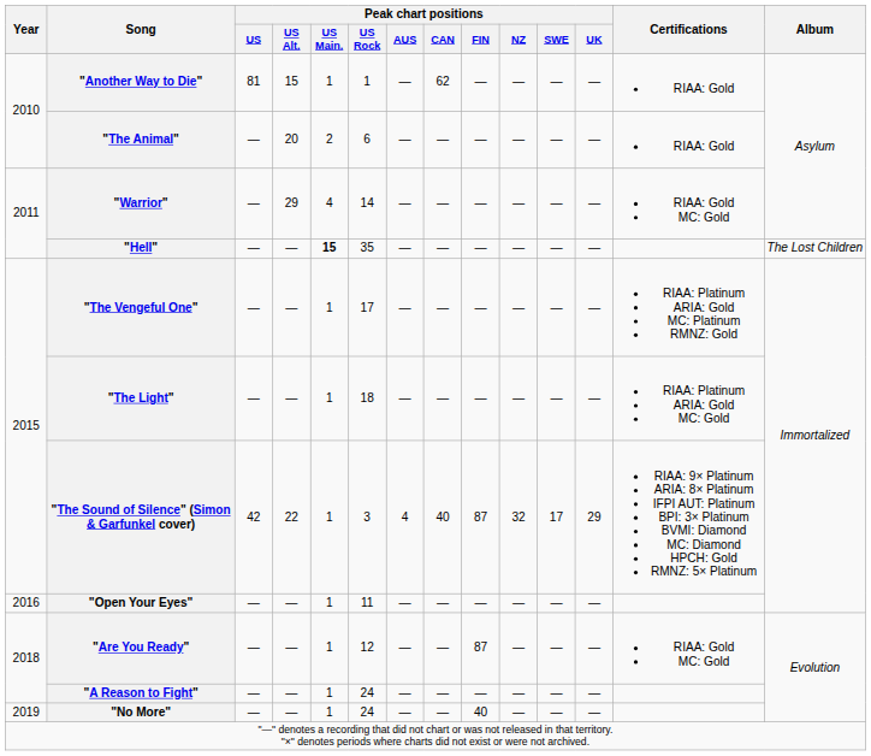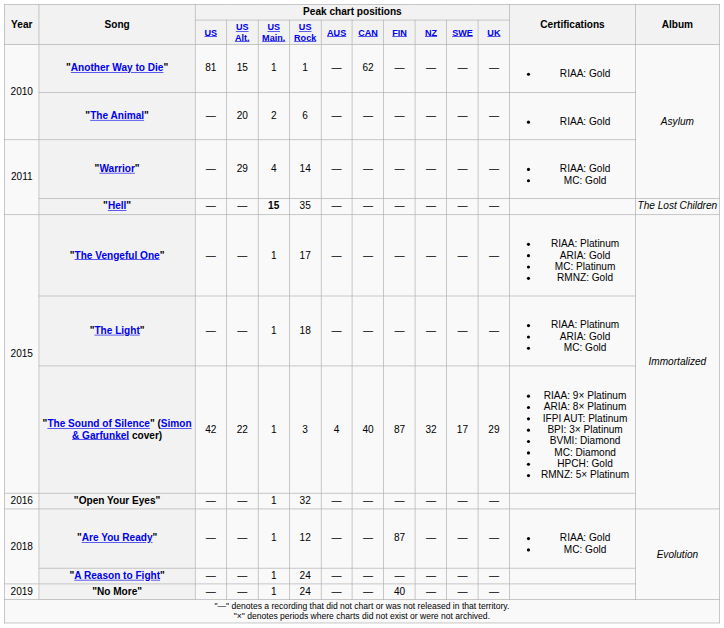 <table class="wikitable plainrowheaders" style="text-align:center;">
 <tr>
 <th scope="col" style="width:3em;" rowspan="2">Year</th>
 <th scope="col" rowspan="2" style="width:15em;">Song</th>
 <th scope="col" colspan="10">Peak chart positions</th>
 <th scope="col" rowspan="2" style="width:12em;">Certifications</th>
 <th scope="col" rowspan="2">Album</th>
 </tr>
 <tr>
 <th scope="col" style="width:3em;font-size:90%;"><a href='#'>US</a><br></th>
 <th scope="col" style="width:3em;font-size:90%;"><a href='#'>US<br>Alt.</a><br></th>
 <th scope="col" style="width:3em;font-size:90%;"><a href='#'>US<br>Main.</a><br></th>
 <th scope="col" style="width:3em;font-size:90%;"><a href='#'>US<br>Rock</a><br></th>
 <th scope="col" style="width:3em;font-size:90%;"><a href='#'>AUS</a><br></th>
 <th scope="col" style="width:3em;font-size:90%;"><a href='#'>CAN</a><br></th>
 <th scope="col" style="width:3em;font-size:90%;"><a href='#'>FIN</a><br></th>
 <th scope="col" style="width:3em;font-size:90%;"><a href='#'>NZ</a><br></th>
 <th scope="col" style="width:3em;font-size:90%;"><a href='#'>SWE</a><br></th>
 <th scope="col" style="width:3em;font-size:90%;"><a href='#'>UK</a><br></th>
 </tr>
 <tr>
 <td rowspan="2">2010</td>
 <th scope="row">"<a href='#'>Another Way to Die</a>"</th>
 <td>81</td>
 <td>15</td>
 <td>1</td>
 <td>1</td>
 <td>—</td>
 <td>62</td>
 <td>—</td>
 <td>—</td>
 <td>—</td>
 <td>—</td>
 <td><br><ul><li>RIAA: Gold</li></ul></td>
 <td rowspan="3"><em>Asylum</em></td>
 </tr>
 <tr>
 <th scope="row">"<a href='#'>The Animal</a>"</th>
 <td>—</td>
 <td>20</td>
 <td>2</td>
 <td>6</td>
 <td>—</td>
 <td>—</td>
 <td>—</td>
 <td>—</td>
 <td>—</td>
 <td>—</td>
 <td><br><ul><li>RIAA: Gold</li></ul></td>
 </tr>
 <tr>
 <td rowspan="2">2011</td>
 <th scope="row">"<a href='#'>Warrior</a>"</th>
 <td>—</td>
 <td>29</td>
 <td>4</td>
 <td>14</td>
 <td>—</td>
 <td>—</td>
 <td>—</td>
 <td>—</td>
 <td>—</td>
 <td>—</td>
 <td><br><ul><li>RIAA: Gold</li><li>MC: Gold</li></ul></td>
 </tr>
 <tr>
 <th scope="row">"<a href='#'>Hell</a>"</th>
 <td>—</td>
 <td>—</td>
 <td><strong>15</strong></td>
 <td>35</td>
 <td>—</td>
 <td>—</td>
 <td>—</td>
 <td>—</td>
 <td>—</td>
 <td>—</td>
 <td></td>
 <td><em>The Lost Children</em></td>
 </tr>
 <tr>
 <td rowspan="3">2015</td>
 <th scope="row">"<a href='#'>The Vengeful One</a>"</th>
 <td>—</td>
 <td>—</td>
 <td>1</td>
 <td>17</td>
 <td>—</td>
 <td>—</td>
 <td>—</td>
 <td>—</td>
 <td>—</td>
 <td>—</td>
 <td><br><ul><li>RIAA: Platinum</li><li>ARIA: Gold</li><li>MC: Platinum</li><li>RMNZ: Gold</li></ul></td>
 <td rowspan="4"><em>Immortalized</em></td>
 </tr>
 <tr>
 <th scope="row">"<a href='#'>The Light</a>"</th>
 <td>—</td>
 <td>—</td>
 <td>1</td>
 <td>18</td>
 <td>—</td>
 <td>—</td>
 <td>—</td>
 <td>—</td>
 <td>—</td>
 <td>—</td>
 <td><br><ul><li>RIAA: Platinum</li><li>ARIA: Gold</li><li>MC: Gold</li></ul></td>
 </tr>
 <tr>
 <th scope="row">"<a href='#'>The Sound of Silence</a>" <span>(<a href='#'>Simon & Garfunkel</a> cover)</span></th>
 <td>42</td>
 <td>22</td>
 <td>1</td>
 <td>3</td>
 <td>4</td>
 <td>40</td>
 <td>87</td>
 <td>32</td>
 <td>17<br></td>
 <td>29</td>
 <td><br><ul><li>RIAA: 9× Platinum</li><li>ARIA: 8× Platinum</li><li>IFPI AUT: Platinum</li><li>BPI: 3× Platinum</li><li>BVMI: Diamond</li><li>MC: Diamond</li><li>HPCH: Gold</li><li>RMNZ: 5× Platinum</li></ul></td>
 </tr>
 <tr>
 <td>2016</td>
 <th scope="row">"Open Your Eyes"</th>
 <td>—</td>
 <td>—</td>
 <td>1</td>
-<td>11</td>
+<td>32</td>
 <td>—</td>
 <td>—</td>
 <td>—</td>
 <td>—</td>
 <td>—</td>
 <td>—</td>
 <td></td>
 </tr>
 <tr>
 <td rowspan="2">2018</td>
 <th scope="row">"<a href='#'>Are You Ready</a>"</th>
 <td>—</td>
 <td>—</td>
 <td>1</td>
 <td>12</td>
 <td>—</td>
 <td>—</td>
 <td>87</td>
 <td>—</td>
 <td>—</td>
 <td>—</td>
 <td><br><ul><li>RIAA: Gold</li><li>MC: Gold</li></ul></td>
 <td rowspan="3"><em>Evolution</em></td>
 </tr>
 <tr>
 <th scope="row">"<a href='#'>A Reason to Fight</a>"</th>
 <td>—</td>
 <td>—</td>
 <td>1</td>
 <td>24</td>
 <td>—</td>
 <td>—</td>
 <td>—</td>
 <td>—</td>
 <td>—</td>
 <td>—</td>
 <td></td>
 </tr>
 <tr>
 <td>2019</td>
 <th scope="row">"No More"</th>
 <td>—</td>
 <td>—</td>
 <td>1</td>
 <td>24</td>
 <td>—</td>
 <td>—</td>
 <td>40</td>
 <td>—</td>
 <td>—</td>
 <td>—</td>
 <td></td>
 </tr>
 <tr>
 <td colspan="14" style="font-size:85%">"—" denotes a recording that did not chart or was not released in that territory.<br>"×" denotes periods where charts did not exist or were not archived.</td>
 </tr>
 </table>
